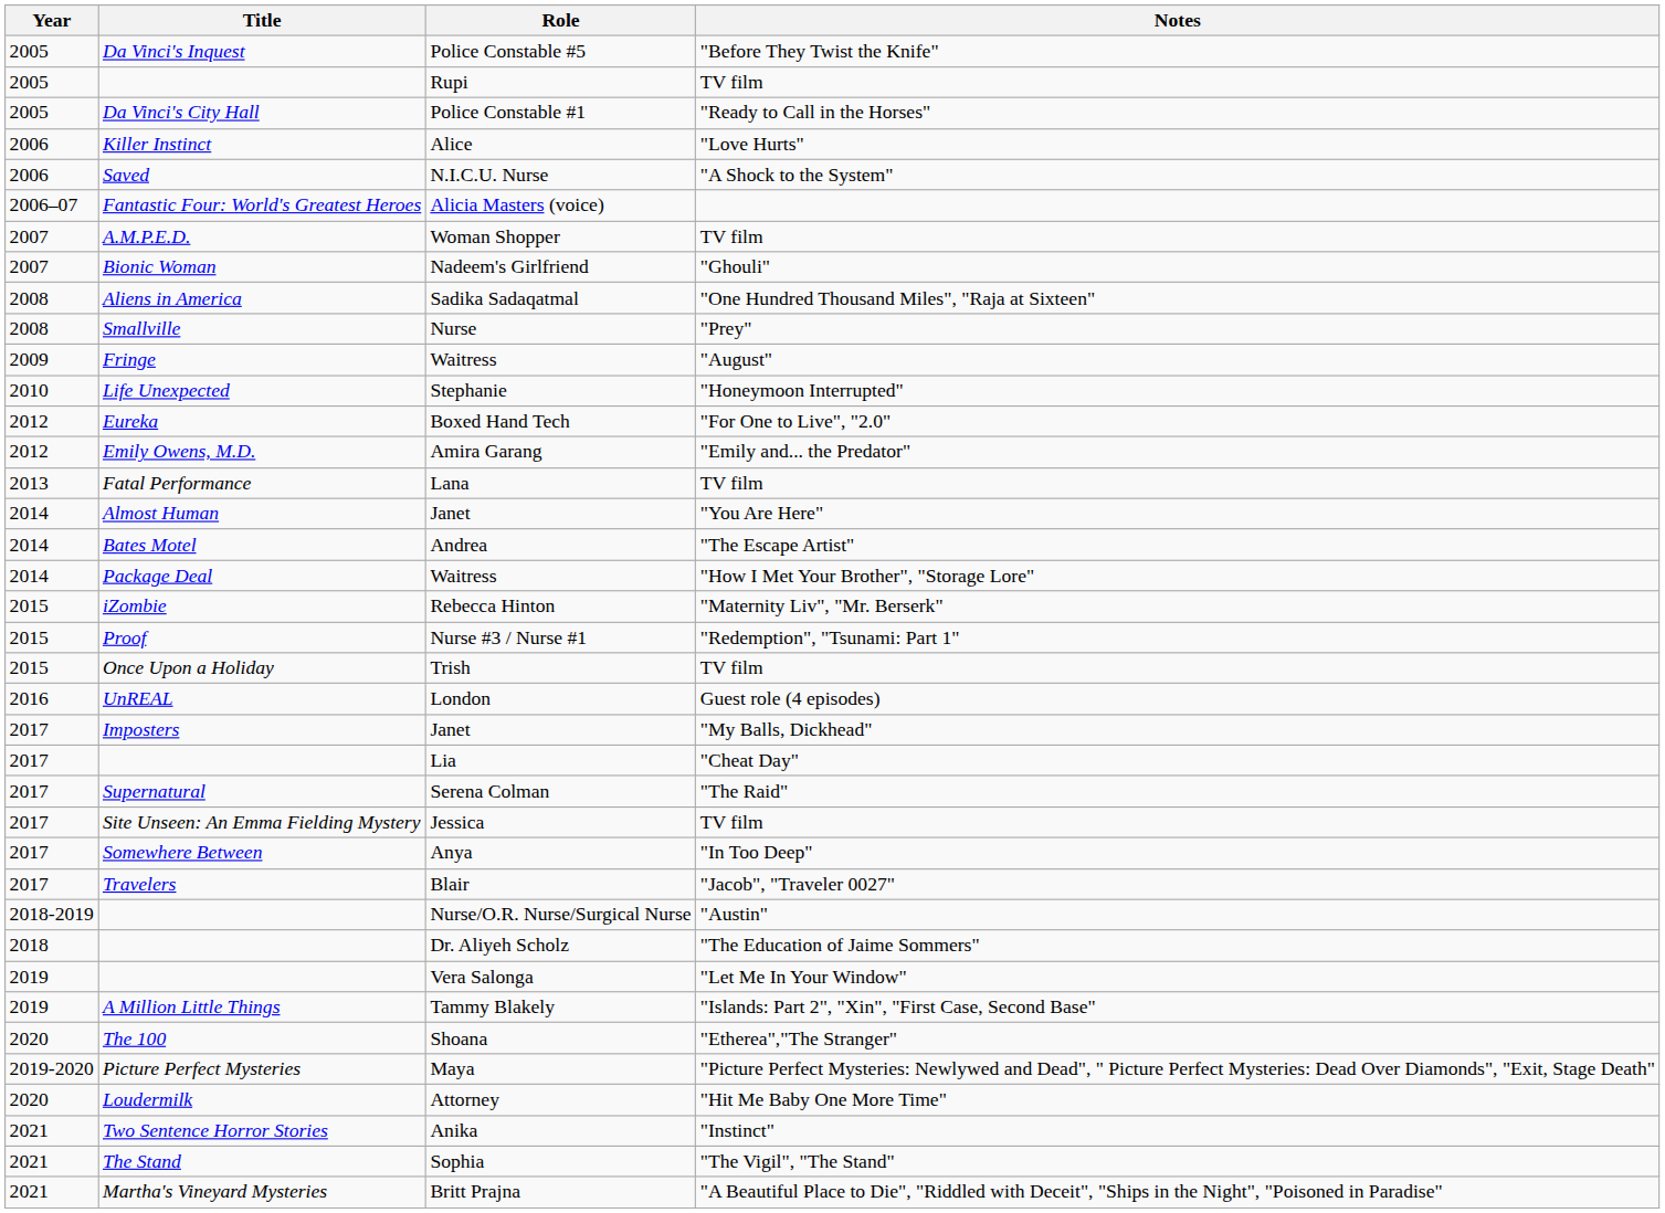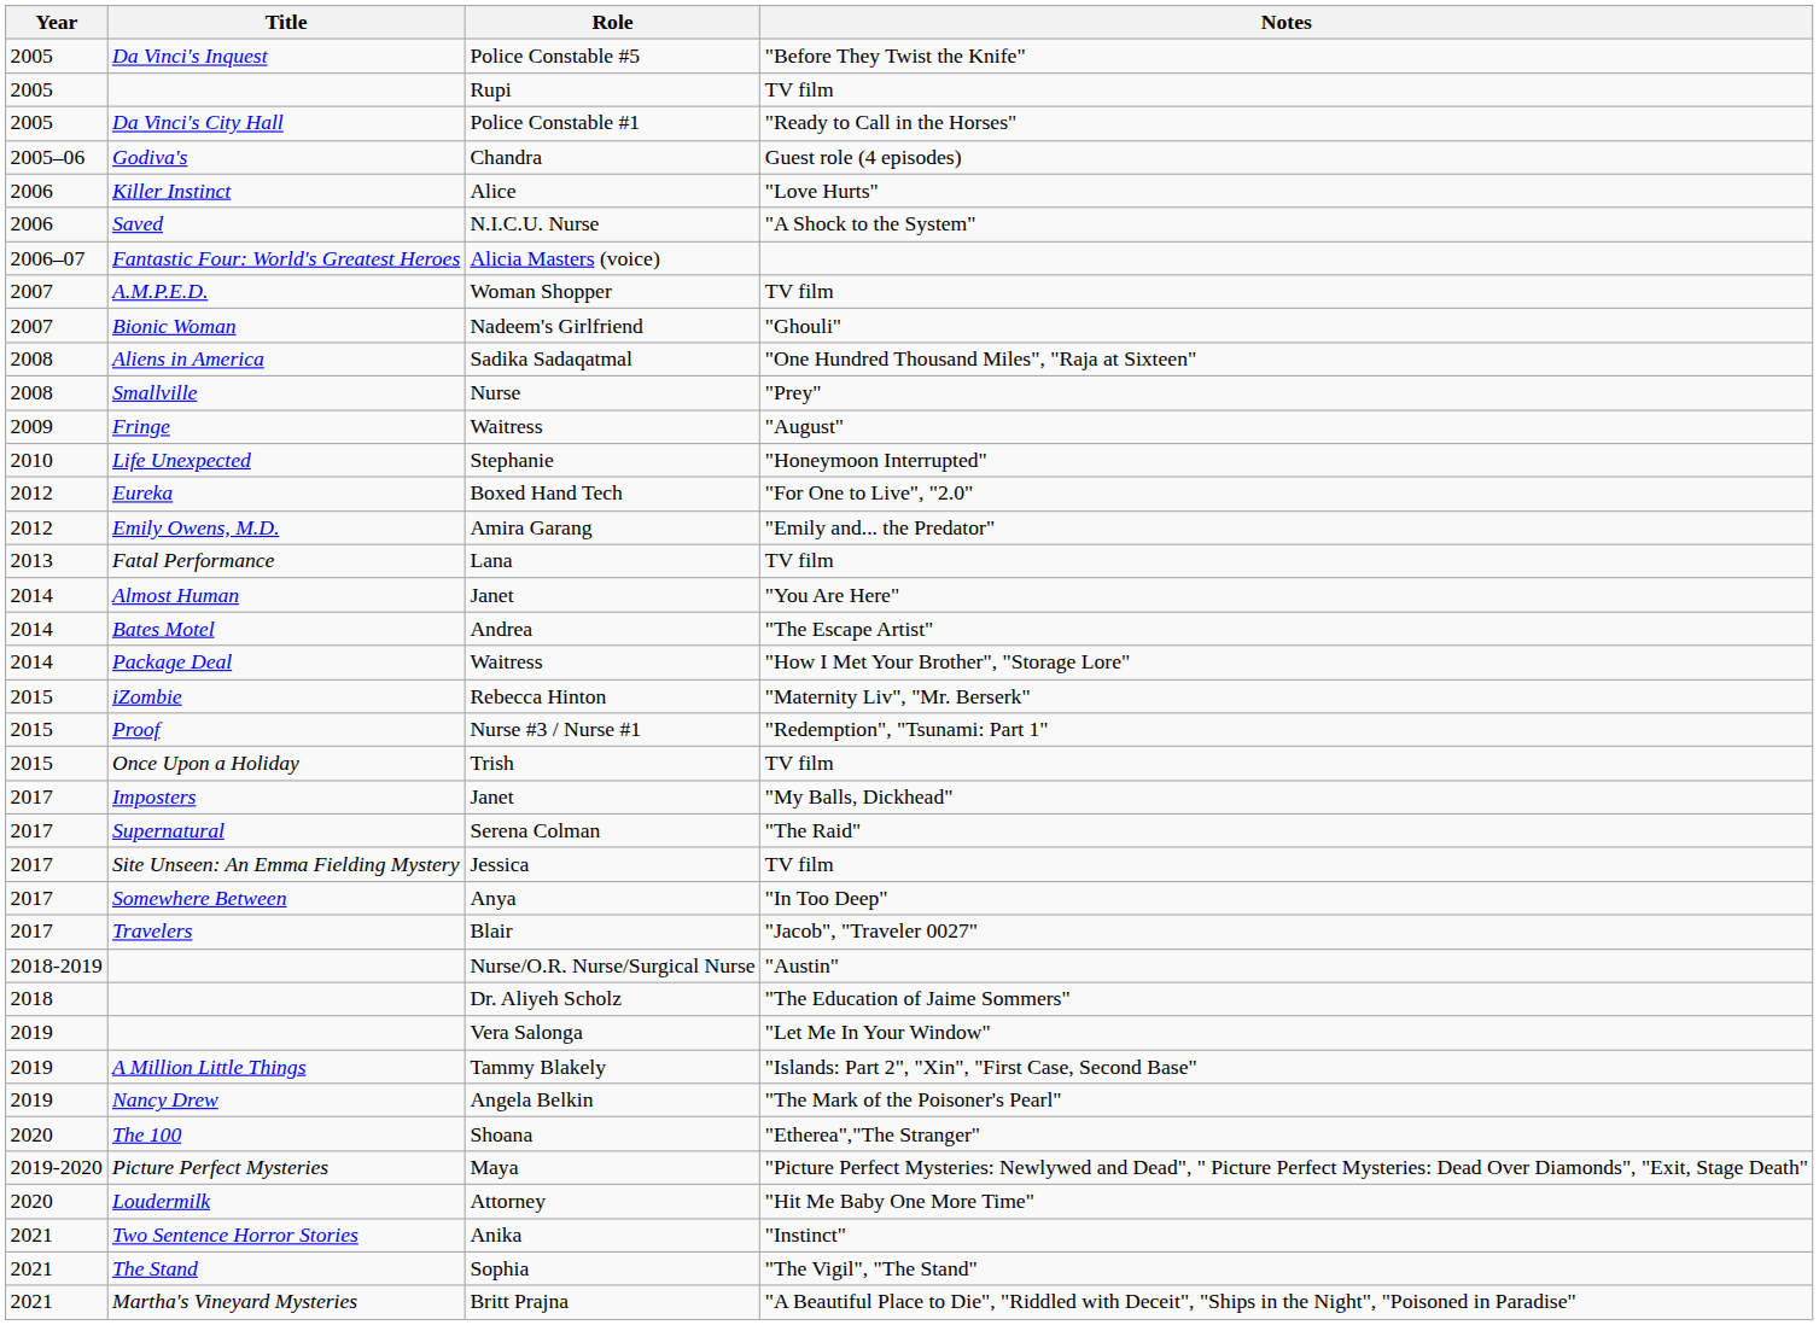 <table class="wikitable sortable">
 <tr>
 <th>Year</th>
 <th>Title</th>
 <th>Role</th>
 <th class="unsortable">Notes</th>
 </tr>
 <tr>
 <td>2005</td>
 <td><em><a href='#'>Da Vinci's Inquest</a></em></td>
 <td>Police Constable #5</td>
 <td>"Before They Twist the Knife"</td>
 </tr>
 <tr>
 <td>2005</td>
 <td><em></em></td>
 <td>Rupi</td>
 <td>TV film</td>
 </tr>
 <tr>
 <td>2005</td>
 <td><em><a href='#'>Da Vinci's City Hall</a></em></td>
 <td>Police Constable #1</td>
 <td>"Ready to Call in the Horses"</td>
+</tr>
+<tr>
+<td>2005–06</td>
+<td><em><a href='#'>Godiva's</a></em></td>
+<td>Chandra</td>
+<td>Guest role (4 episodes)</td>
 </tr>
 <tr>
 <td>2006</td>
 <td><em><a href='#'>Killer Instinct</a></em></td>
 <td>Alice</td>
 <td>"Love Hurts"</td>
 </tr>
 <tr>
 <td>2006</td>
 <td><em><a href='#'>Saved</a></em></td>
 <td>N.I.C.U. Nurse</td>
 <td>"A Shock to the System"</td>
 </tr>
 <tr>
 <td>2006–07</td>
 <td><em><a href='#'>Fantastic Four: World's Greatest Heroes</a></em></td>
 <td><a href='#'>Alicia Masters</a> (voice)</td>
 <td></td>
 </tr>
 <tr>
 <td>2007</td>
 <td><em><a href='#'>A.M.P.E.D.</a></em></td>
 <td>Woman Shopper</td>
 <td>TV film</td>
 </tr>
 <tr>
 <td>2007</td>
 <td><em><a href='#'>Bionic Woman</a></em></td>
 <td>Nadeem's Girlfriend</td>
 <td>"Ghouli"</td>
 </tr>
 <tr>
 <td>2008</td>
 <td><em><a href='#'>Aliens in America</a></em></td>
 <td>Sadika Sadaqatmal</td>
 <td>"One Hundred Thousand Miles", "Raja at Sixteen"</td>
 </tr>
 <tr>
 <td>2008</td>
 <td><em><a href='#'>Smallville</a></em></td>
 <td>Nurse</td>
 <td>"Prey"</td>
 </tr>
 <tr>
 <td>2009</td>
 <td><em><a href='#'>Fringe</a></em></td>
 <td>Waitress</td>
 <td>"August"</td>
 </tr>
 <tr>
 <td>2010</td>
 <td><em><a href='#'>Life Unexpected</a></em></td>
 <td>Stephanie</td>
 <td>"Honeymoon Interrupted"</td>
 </tr>
 <tr>
 <td>2012</td>
 <td><em><a href='#'>Eureka</a></em></td>
 <td>Boxed Hand Tech</td>
 <td>"For One to Live", "2.0"</td>
 </tr>
 <tr>
 <td>2012</td>
 <td><em><a href='#'>Emily Owens, M.D.</a></em></td>
 <td>Amira Garang</td>
 <td>"Emily and... the Predator"</td>
 </tr>
 <tr>
 <td>2013</td>
 <td><em>Fatal Performance</em></td>
 <td>Lana</td>
 <td>TV film</td>
 </tr>
 <tr>
 <td>2014</td>
 <td><em><a href='#'>Almost Human</a></em></td>
 <td>Janet</td>
 <td>"You Are Here"</td>
 </tr>
 <tr>
 <td>2014</td>
 <td><em><a href='#'>Bates Motel</a></em></td>
 <td>Andrea</td>
 <td>"The Escape Artist"</td>
 </tr>
 <tr>
 <td>2014</td>
 <td><em><a href='#'>Package Deal</a></em></td>
 <td>Waitress</td>
 <td>"How I Met Your Brother", "Storage Lore"</td>
 </tr>
 <tr>
 <td>2015</td>
 <td><em><a href='#'>iZombie</a></em></td>
 <td>Rebecca Hinton</td>
 <td>"Maternity Liv", "Mr. Berserk"</td>
 </tr>
 <tr>
 <td>2015</td>
 <td><em><a href='#'>Proof</a></em></td>
 <td>Nurse #3 / Nurse #1</td>
 <td>"Redemption", "Tsunami: Part 1"</td>
 </tr>
 <tr>
 <td>2015</td>
 <td><em>Once Upon a Holiday</em></td>
 <td>Trish</td>
 <td>TV film</td>
 </tr>
 <tr>
-<td>2016</td>
-<td><em><a href='#'>UnREAL</a></em></td>
-<td>London</td>
-<td>Guest role (4 episodes)</td>
-</tr>
-<tr>
 <td>2017</td>
 <td><em><a href='#'>Imposters</a></em></td>
 <td>Janet</td>
 <td>"My Balls, Dickhead"</td>
-</tr>
-<tr>
-<td>2017</td>
-<td><em></em></td>
-<td>Lia</td>
-<td>"Cheat Day"</td>
 </tr>
 <tr>
 <td>2017</td>
 <td><em><a href='#'>Supernatural</a></em></td>
 <td>Serena Colman</td>
 <td>"The Raid"</td>
 </tr>
 <tr>
 <td>2017</td>
 <td><em>Site Unseen: An Emma Fielding Mystery</em></td>
 <td>Jessica</td>
 <td>TV film</td>
 </tr>
 <tr>
 <td>2017</td>
 <td><em><a href='#'>Somewhere Between</a></em></td>
 <td>Anya</td>
 <td>"In Too Deep"</td>
 </tr>
 <tr>
 <td>2017</td>
 <td><em><a href='#'>Travelers</a></em></td>
 <td>Blair</td>
 <td>"Jacob", "Traveler 0027"</td>
 </tr>
 <tr>
 <td>2018-2019</td>
 <td><em></em></td>
 <td>Nurse/O.R. Nurse/Surgical Nurse</td>
 <td>"Austin"</td>
 </tr>
 <tr>
 <td>2018</td>
 <td><em></em></td>
 <td>Dr. Aliyeh Scholz</td>
 <td>"The Education of Jaime Sommers"</td>
 </tr>
 <tr>
 <td>2019</td>
 <td><em></em></td>
 <td>Vera Salonga</td>
 <td>"Let Me In Your Window"</td>
 </tr>
 <tr>
 <td>2019</td>
 <td><em><a href='#'>A Million Little Things</a></em></td>
 <td>Tammy Blakely</td>
 <td>"Islands: Part 2", "Xin", "First Case, Second Base"</td>
 </tr>
 <tr>
+<td>2019</td>
+<td><em><a href='#'>Nancy Drew</a></em></td>
+<td>Angela Belkin</td>
+<td>"The Mark of the Poisoner's Pearl"</td>
+</tr>
+<tr>
 <td>2020</td>
 <td><em><a href='#'>The 100</a></em></td>
 <td>Shoana</td>
 <td>"Etherea","The Stranger"</td>
 </tr>
 <tr>
 <td>2019-2020</td>
 <td><em>Picture Perfect Mysteries</em></td>
 <td>Maya</td>
 <td>"Picture Perfect Mysteries: Newlywed and Dead", " Picture Perfect Mysteries: Dead Over Diamonds", "Exit, Stage Death"</td>
 </tr>
 <tr>
 <td>2020</td>
 <td><em><a href='#'>Loudermilk</a></em></td>
 <td>Attorney</td>
 <td>"Hit Me Baby One More Time"</td>
 </tr>
 <tr>
 <td>2021</td>
 <td><em><a href='#'>Two Sentence Horror Stories</a></em></td>
 <td>Anika</td>
 <td>"Instinct"</td>
 </tr>
 <tr>
 <td>2021</td>
 <td><em><a href='#'>The Stand</a></em></td>
 <td>Sophia</td>
 <td>"The Vigil", "The Stand"</td>
 </tr>
 <tr>
 <td>2021</td>
 <td><em>Martha's Vineyard Mysteries</em></td>
 <td>Britt Prajna</td>
 <td>"A Beautiful Place to Die", "Riddled with Deceit", "Ships in the Night", "Poisoned in Paradise"</td>
 </tr>
 </table>
